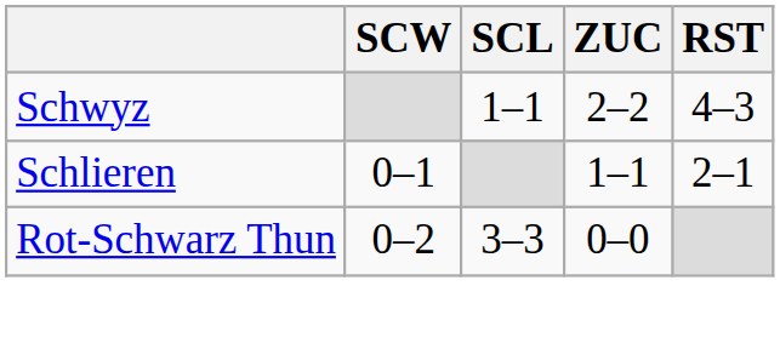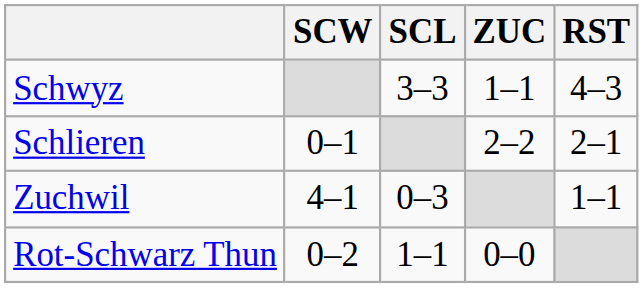 <table class="wikitable" style="text-align: center;">
 <tr>
 <th></th>
 <th>SCW</th>
 <th>SCL</th>
 <th>ZUC</th>
 <th>RST</th>
 </tr>
 <tr>
 <td align="left"><a href='#'>Schwyz</a></td>
 <td bgcolor="#DCDCDC"></td>
+<td>3–3</td>
 <td>1–1</td>
-<td>2–2</td>
 <td>4–3</td>
 </tr>
 <tr>
 <td align="left"><a href='#'>Schlieren</a></td>
 <td>0–1</td>
 <td bgcolor="#DCDCDC"></td>
+<td>2–2</td>
+<td>2–1</td>
+</tr>
+<tr>
+<td align="left"><a href='#'>Zuchwil</a></td>
+<td>4–1</td>
+<td>0–3</td>
+<td bgcolor="#DCDCDC"></td>
 <td>1–1</td>
-<td>2–1</td>
 </tr>
 <tr>
 <td align="left"><a href='#'>Rot-Schwarz Thun</a></td>
 <td>0–2</td>
-<td>3–3</td>
+<td>1–1</td>
 <td>0–0</td>
 <td bgcolor="#DCDCDC"></td>
 </tr>
 </table>
